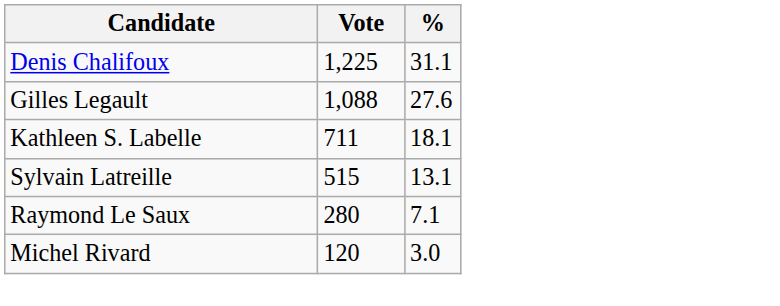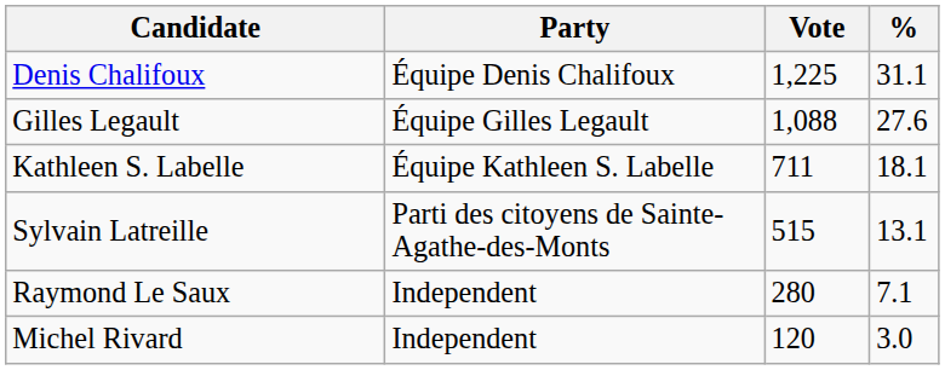 <table class="wikitable">
 <tr>
 <th bgcolor="#DDDDFF" width="200px">Candidate</th>
+<th bgcolor="#DDDDFF" width="200px">Party</th>
 <th bgcolor="#DDDDFF" width="50px">Vote</th>
 <th bgcolor="#DDDDFF" width="30px">%</th>
 </tr>
 <tr>
 <td><a href='#'>Denis Chalifoux</a></td>
+<td>Équipe Denis Chalifoux</td>
 <td>1,225</td>
 <td>31.1</td>
 </tr>
 <tr>
 <td>Gilles Legault</td>
+<td>Équipe Gilles Legault</td>
 <td>1,088</td>
 <td>27.6</td>
 </tr>
 <tr>
 <td>Kathleen S. Labelle</td>
+<td>Équipe Kathleen S. Labelle</td>
 <td>711</td>
 <td>18.1</td>
 </tr>
 <tr>
 <td>Sylvain Latreille</td>
+<td>Parti des citoyens de Sainte-Agathe-des-Monts</td>
 <td>515</td>
 <td>13.1</td>
 </tr>
 <tr>
 <td>Raymond Le Saux</td>
+<td>Independent</td>
 <td>280</td>
 <td>7.1</td>
 </tr>
 <tr>
 <td>Michel Rivard</td>
+<td>Independent</td>
 <td>120</td>
 <td>3.0</td>
 </tr>
 </table>
